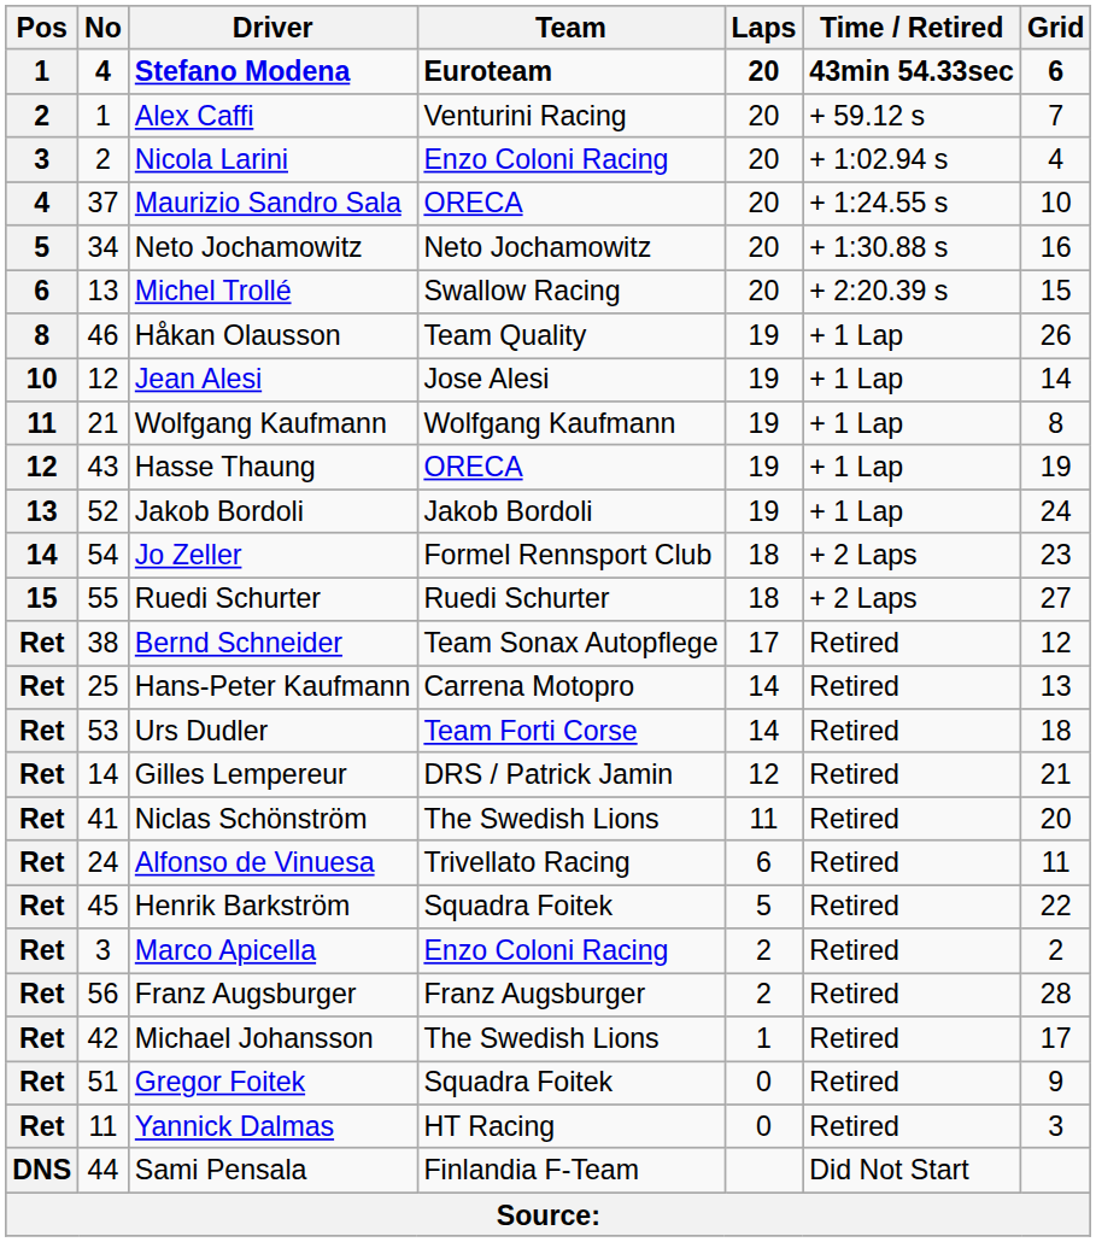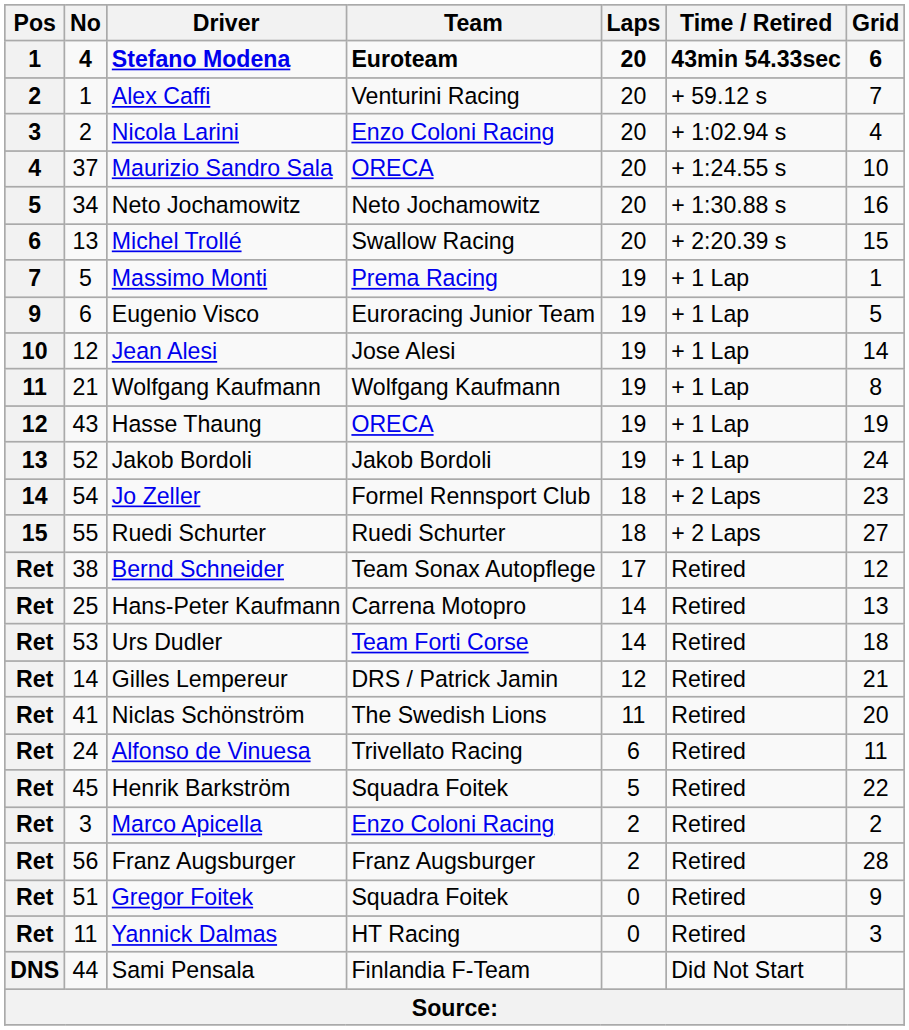 <table class="wikitable" style="font-size: 85%;">
 <tr>
 <th>Pos</th>
 <th>No</th>
 <th>Driver</th>
 <th>Team</th>
 <th>Laps</th>
 <th>Time / Retired</th>
 <th>Grid</th>
 </tr>
 <tr>
 <th>1</th>
 <td align=center><strong>4</strong></td>
 <td><strong> <a href='#'>Stefano Modena</a></strong></td>
 <td><strong>Euroteam</strong></td>
 <td align=center><strong>20</strong></td>
 <td><strong>43min 54.33sec</strong></td>
 <td align=center><strong>6</strong></td>
 </tr>
 <tr>
 <th>2</th>
 <td align=center>1</td>
 <td> <a href='#'>Alex Caffi</a></td>
 <td>Venturini Racing</td>
 <td align=center>20</td>
 <td>+ 59.12 s</td>
 <td align=center>7</td>
 </tr>
 <tr>
 <th>3</th>
 <td align=center>2</td>
 <td> <a href='#'>Nicola Larini</a></td>
 <td><a href='#'>Enzo Coloni Racing</a></td>
 <td align=center>20</td>
 <td>+ 1:02.94 s</td>
 <td align=center>4</td>
 </tr>
 <tr>
 <th>4</th>
 <td align=center>37</td>
 <td> <a href='#'>Maurizio Sandro Sala</a></td>
 <td><a href='#'>ORECA</a></td>
 <td align=center>20</td>
 <td>+ 1:24.55 s</td>
 <td align=center>10</td>
 </tr>
 <tr>
 <th>5</th>
 <td align=center>34</td>
 <td> Neto Jochamowitz</td>
 <td>Neto Jochamowitz</td>
 <td align=center>20</td>
 <td>+ 1:30.88 s</td>
 <td align=center>16</td>
 </tr>
 <tr>
 <th>6</th>
 <td align=center>13</td>
 <td> <a href='#'>Michel Trollé</a></td>
 <td>Swallow Racing</td>
 <td align=center>20</td>
 <td>+ 2:20.39 s</td>
 <td align=center>15</td>
 </tr>
 <tr>
-<th>8</th>
-<td align=center>46</td>
-<td> Håkan Olausson</td>
-<td>Team Quality</td>
+<th>7</th>
+<td align=center>5</td>
+<td> <a href='#'>Massimo Monti</a></td>
+<td><a href='#'>Prema Racing</a></td>
 <td align=center>19</td>
 <td>+ 1 Lap</td>
-<td align=center>26</td>
+<td align=center>1</td>
+</tr>
+<tr>
+<th>9</th>
+<td align=center>6</td>
+<td> Eugenio Visco</td>
+<td>Euroracing Junior Team</td>
+<td align=center>19</td>
+<td>+ 1 Lap</td>
+<td align=center>5</td>
 </tr>
 <tr>
 <th>10</th>
 <td align=center>12</td>
 <td> <a href='#'>Jean Alesi</a></td>
 <td>Jose Alesi</td>
 <td align=center>19</td>
 <td>+ 1 Lap</td>
 <td align=center>14</td>
 </tr>
 <tr>
 <th>11</th>
 <td align=center>21</td>
 <td> Wolfgang Kaufmann</td>
 <td>Wolfgang Kaufmann</td>
 <td align=center>19</td>
 <td>+ 1 Lap</td>
 <td align=center>8</td>
 </tr>
 <tr>
 <th>12</th>
 <td align=center>43</td>
 <td> Hasse Thaung</td>
 <td><a href='#'>ORECA</a></td>
 <td align=center>19</td>
 <td>+ 1 Lap</td>
 <td align=center>19</td>
 </tr>
 <tr>
 <th>13</th>
 <td align=center>52</td>
 <td> Jakob Bordoli</td>
 <td>Jakob Bordoli</td>
 <td align=center>19</td>
 <td>+ 1 Lap</td>
 <td align=center>24</td>
 </tr>
 <tr>
 <th>14</th>
 <td align=center>54</td>
 <td> <a href='#'>Jo Zeller</a></td>
 <td>Formel Rennsport Club</td>
 <td align=center>18</td>
 <td>+ 2 Laps</td>
 <td align=center>23</td>
 </tr>
 <tr>
 <th>15</th>
 <td align=center>55</td>
 <td> Ruedi Schurter</td>
 <td>Ruedi Schurter</td>
 <td align=center>18</td>
 <td>+ 2 Laps</td>
 <td align=center>27</td>
 </tr>
 <tr>
 <th>Ret</th>
 <td align=center>38</td>
 <td> <a href='#'>Bernd Schneider</a></td>
 <td>Team Sonax Autopflege</td>
 <td align=center>17</td>
 <td>Retired</td>
 <td align=center>12</td>
 </tr>
 <tr>
 <th>Ret</th>
 <td align=center>25</td>
 <td> Hans-Peter Kaufmann</td>
 <td>Carrena Motopro</td>
 <td align=center>14</td>
 <td>Retired</td>
 <td align=center>13</td>
 </tr>
 <tr>
 <th>Ret</th>
 <td align=center>53</td>
 <td> Urs Dudler</td>
 <td><a href='#'>Team Forti Corse</a></td>
 <td align=center>14</td>
 <td>Retired</td>
 <td align=center>18</td>
 </tr>
 <tr>
 <th>Ret</th>
 <td align=center>14</td>
 <td> Gilles Lempereur</td>
 <td>DRS / Patrick Jamin</td>
 <td align=center>12</td>
 <td>Retired</td>
 <td align=center>21</td>
 </tr>
 <tr>
 <th>Ret</th>
 <td align=center>41</td>
 <td> Niclas Schönström</td>
 <td>The Swedish Lions</td>
 <td align=center>11</td>
 <td>Retired</td>
 <td align=center>20</td>
 </tr>
 <tr>
 <th>Ret</th>
 <td align=center>24</td>
 <td> <a href='#'>Alfonso de Vinuesa</a></td>
 <td>Trivellato Racing</td>
 <td align=center>6</td>
 <td>Retired</td>
 <td align=center>11</td>
 </tr>
 <tr>
 <th>Ret</th>
 <td align=center>45</td>
 <td> Henrik Barkström</td>
 <td>Squadra Foitek</td>
 <td align=center>5</td>
 <td>Retired</td>
 <td align=center>22</td>
 </tr>
 <tr>
 <th>Ret</th>
 <td align=center>3</td>
 <td> <a href='#'>Marco Apicella</a></td>
 <td><a href='#'>Enzo Coloni Racing</a></td>
 <td align=center>2</td>
 <td>Retired</td>
 <td align=center>2</td>
 </tr>
 <tr>
 <th>Ret</th>
 <td align=center>56</td>
 <td> Franz Augsburger</td>
 <td>Franz Augsburger</td>
 <td align=center>2</td>
 <td>Retired</td>
 <td align=center>28</td>
 </tr>
 <tr>
 <th>Ret</th>
-<td align=center>42</td>
-<td> Michael Johansson</td>
-<td>The Swedish Lions</td>
-<td align=center>1</td>
-<td>Retired</td>
-<td align=center>17</td>
-</tr>
-<tr>
-<th>Ret</th>
 <td align=center>51</td>
 <td> <a href='#'>Gregor Foitek</a></td>
 <td>Squadra Foitek</td>
 <td align=center>0</td>
 <td>Retired</td>
 <td align=center>9</td>
 </tr>
 <tr>
 <th>Ret</th>
 <td align=center>11</td>
 <td> <a href='#'>Yannick Dalmas</a></td>
 <td>HT Racing</td>
 <td align=center>0</td>
 <td>Retired</td>
 <td align=center>3</td>
 </tr>
 <tr>
 <th>DNS</th>
 <td align=center>44</td>
 <td> Sami Pensala</td>
 <td>Finlandia F-Team</td>
 <td align=center></td>
 <td>Did Not Start</td>
 <td align=center></td>
 </tr>
 <tr>
 <th colspan=7>Source:</th>
 </tr>
 </table>
